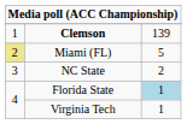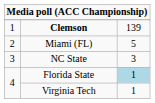 <table class="wikitable">
 <tr align="center">
 <td align="center" Colspan="3"><strong>Media poll (ACC Championship)</strong></td>
 </tr>
 <tr align="center">
 </tr>
 <tr align="center">
 <td>1</td>
 <td><strong>Clemson</strong></td>
 <td>139</td>
 </tr>
 <tr align="center">
-<td style="background: khaki;">2</td>
+<td>2</td>
 <td>Miami (FL)</td>
 <td>5</td>
 </tr>
 <tr align="center">
 <td>3</td>
 <td>NC State</td>
-<td>2</td>
+<td>3</td>
 </tr>
 <tr align="center">
 <td rowspan="2">4</td>
 <td>Florida State</td>
 <td style="background: lightblue;">1</td>
 </tr>
 <tr align="center">
 <td>Virginia Tech</td>
 <td>1</td>
 </tr>
 </table>
